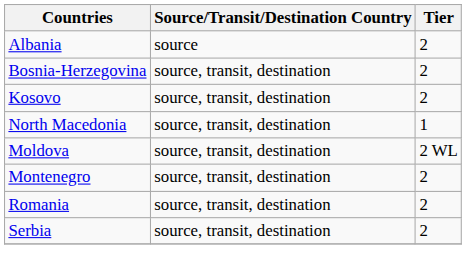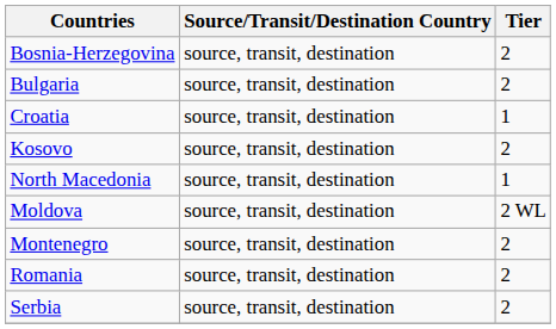 <table class="wikitable">
 <tr>
 <th>Countries</th>
 <th>Source/Transit/Destination Country</th>
 <th>Tier</th>
 </tr>
 <tr>
-<td><a href='#'>Albania</a></td>
-<td>source</td>
+<td><a href='#'>Bosnia-Herzegovina</a></td>
+<td>source, transit, destination</td>
 <td>2</td>
 </tr>
 <tr>
-<td><a href='#'>Bosnia-Herzegovina</a></td>
+<td><a href='#'>Bulgaria</a></td>
 <td>source, transit, destination</td>
 <td>2</td>
+</tr>
+<tr>
+<td><a href='#'>Croatia</a></td>
+<td>source, transit, destination</td>
+<td>1</td>
 </tr>
 <tr>
 <td><a href='#'>Kosovo</a></td>
 <td>source, transit, destination</td>
 <td>2</td>
 </tr>
 <tr>
 <td><a href='#'>North Macedonia</a></td>
 <td>source, transit, destination</td>
 <td>1</td>
 </tr>
 <tr>
 <td><a href='#'>Moldova</a></td>
 <td>source, transit, destination</td>
 <td>2 WL</td>
 </tr>
 <tr>
 <td><a href='#'>Montenegro</a></td>
 <td>source, transit, destination</td>
 <td>2</td>
 </tr>
 <tr>
 <td><a href='#'>Romania</a></td>
 <td>source, transit, destination</td>
 <td>2</td>
 </tr>
 <tr>
 <td><a href='#'>Serbia</a></td>
 <td>source, transit, destination</td>
 <td>2</td>
 </tr>
 <tr>
 </tr>
 </table>
